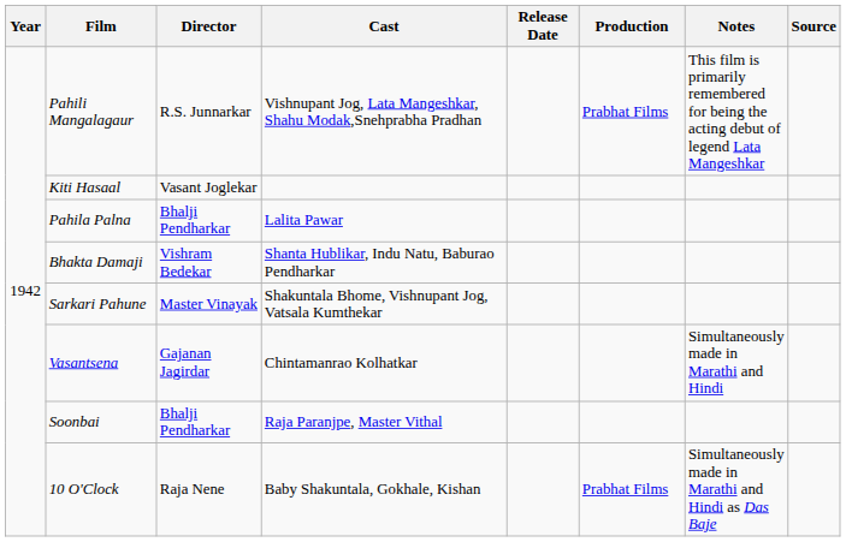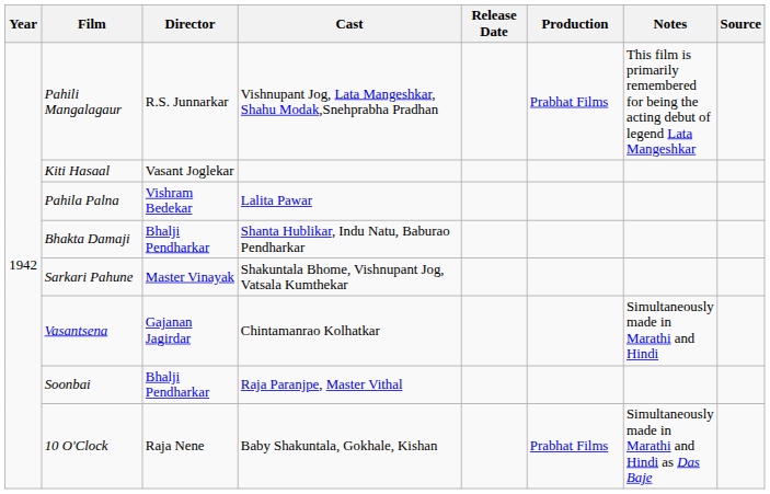 <table class ="wikitable sortable collapsible">
 <tr>
 <th style="width: 05%;">Year</th>
 <th style="width: 15%;">Film</th>
 <th style="width: 15%;">Director</th>
 <th style="width: 40%;" class="unsortable">Cast</th>
 <th style="width: 10%;">Release Date</th>
 <th style="width: 15%;" class="unsortable">Production</th>
 <th style="width: 15%;" class="unsortable">Notes</th>
 <th style="width: 15%;" class="unsortable">Source</th>
 </tr>
 <tr>
 <td rowspan=8 align="center">1942</td>
 <td><em>Pahili Mangalagaur</em></td>
 <td>R.S. Junnarkar</td>
 <td>Vishnupant Jog, <a href='#'>Lata Mangeshkar</a>, <a href='#'>Shahu Modak</a>,Snehprabha Pradhan</td>
 <td></td>
 <td><a href='#'>Prabhat Films</a></td>
 <td>This film is primarily remembered for being the acting debut of legend <a href='#'>Lata Mangeshkar</a></td>
 <td></td>
 </tr>
 <tr>
 <td><em>Kiti Hasaal</em></td>
 <td>Vasant Joglekar</td>
 <td></td>
 <td></td>
 <td></td>
 <td></td>
 <td></td>
 </tr>
 <tr>
 <td><em>Pahila Palna</em></td>
-<td><a href='#'>Bhalji Pendharkar</a></td>
+<td><a href='#'>Vishram Bedekar</a></td>
 <td><a href='#'>Lalita Pawar</a></td>
 <td></td>
 <td></td>
 <td></td>
 <td></td>
 </tr>
 <tr>
 <td><em>Bhakta Damaji</em></td>
-<td><a href='#'>Vishram Bedekar</a></td>
+<td><a href='#'>Bhalji Pendharkar</a></td>
 <td><a href='#'>Shanta Hublikar</a>, Indu Natu, Baburao Pendharkar</td>
 <td></td>
 <td></td>
 <td></td>
 <td></td>
 </tr>
 <tr>
 <td><em>Sarkari Pahune</em></td>
 <td><a href='#'>Master Vinayak</a></td>
 <td>Shakuntala Bhome, Vishnupant Jog, Vatsala Kumthekar</td>
 <td></td>
 <td></td>
 <td></td>
 <td></td>
 </tr>
 <tr>
 <td><em><a href='#'>Vasantsena</a></em></td>
 <td><a href='#'>Gajanan Jagirdar</a></td>
 <td>Chintamanrao Kolhatkar</td>
 <td></td>
 <td></td>
 <td>Simultaneously made in <a href='#'>Marathi</a> and <a href='#'>Hindi</a></td>
 <td></td>
 </tr>
 <tr>
 <td><em>Soonbai</em></td>
 <td><a href='#'>Bhalji Pendharkar</a></td>
 <td><a href='#'>Raja Paranjpe</a>, <a href='#'>Master Vithal</a></td>
 <td></td>
 <td></td>
 <td></td>
 <td></td>
 </tr>
 <tr>
 <td><em>10 O'Clock</em></td>
 <td>Raja Nene</td>
 <td>Baby Shakuntala, Gokhale, Kishan</td>
 <td></td>
 <td><a href='#'>Prabhat Films</a></td>
 <td>Simultaneously made in <a href='#'>Marathi</a> and <a href='#'>Hindi</a> as <em><a href='#'>Das Baje</a></em></td>
 <td></td>
 </tr>
 </table>
